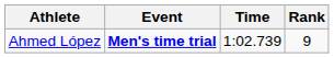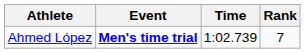 <table class=wikitable style="font-size:90%">
 <tr>
 <th>Athlete</th>
 <th>Event</th>
 <th>Time</th>
 <th>Rank</th>
 </tr>
 <tr align=center>
 <td align=left><a href='#'>Ahmed López</a></td>
 <td align=left><strong><a href='#'>Men's time trial</a></strong></td>
 <td>1:02.739</td>
-<td>9</td>
+<td>7</td>
 </tr>
 </table>
